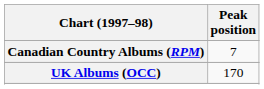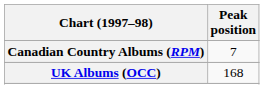 <table class="wikitable sortable plainrowheaders" style="text-align:center">
 <tr>
 <th align="left">Chart (1997–98)</th>
 <th align="left">Peak<br>position</th>
 </tr>
 <tr>
 </tr>
 <tr>
 </tr>
 <tr>
 <th scope="row">Canadian Country Albums (<em><a href='#'>RPM</a></em>)</th>
 <td>7</td>
 </tr>
 <tr>
 </tr>
 <tr>
 <th scope="row"><a href='#'>UK Albums</a> (<a href='#'>OCC</a>)</th>
-<td>170</td>
+<td>168</td>
 </tr>
 <tr>
 </tr>
 <tr>
 </tr>
 <tr>
 </tr>
 <tr>
 </tr>
 </table>
